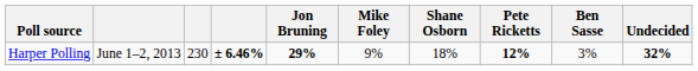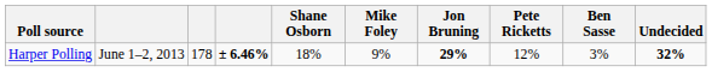 <table class="wikitable" style="text-align:center">
 <tr valign= bottom>
 <th>Poll source</th>
 <th></th>
 <th></th>
 <th></th>
+<th style="width:75px;">Shane<br>Osborn</th>
+<th style="width:75px;">Mike<br>Foley</th>
 <th style="width:75px;">Jon<br>Bruning</th>
-<th style="width:75px;">Mike<br>Foley</th>
-<th style="width:75px;">Shane<br>Osborn</th>
 <th style="width:75px;">Pete<br>Ricketts</th>
 <th style="width:75px;">Ben<br>Sasse</th>
 <th>Undecided</th>
 </tr>
 <tr>
 <td align=left><a href='#'>Harper Polling</a></td>
 <td>June 1–2, 2013</td>
-<td>230</td>
+<td>178</td>
 <td><strong>± 6.46%</strong></td>
+<td>18%</td>
+<td>9%</td>
 <td><strong>29%</strong></td>
-<td>9%</td>
-<td>18%</td>
-<td><strong>12%</strong></td>
+<td>12%</td>
 <td>3%</td>
 <td><strong>32%</strong></td>
 </tr>
 </table>
